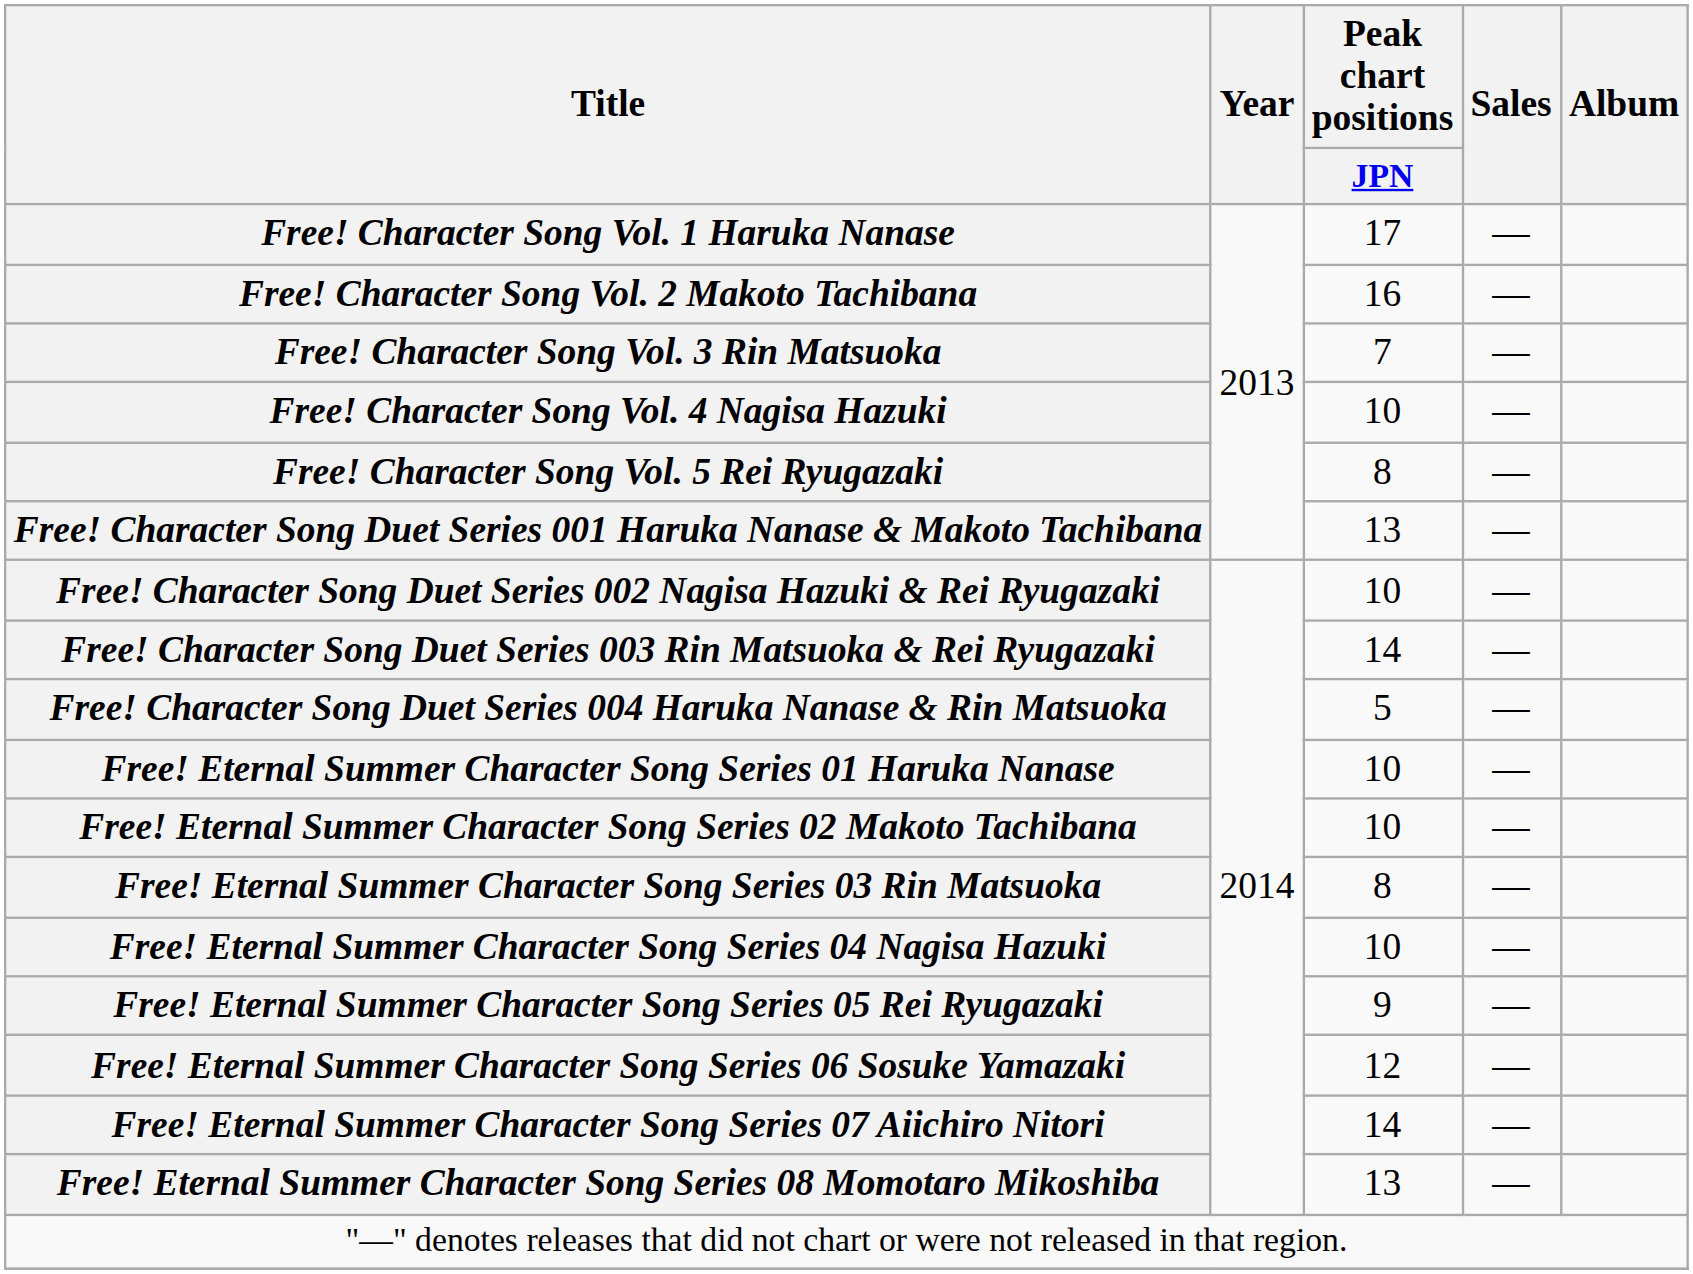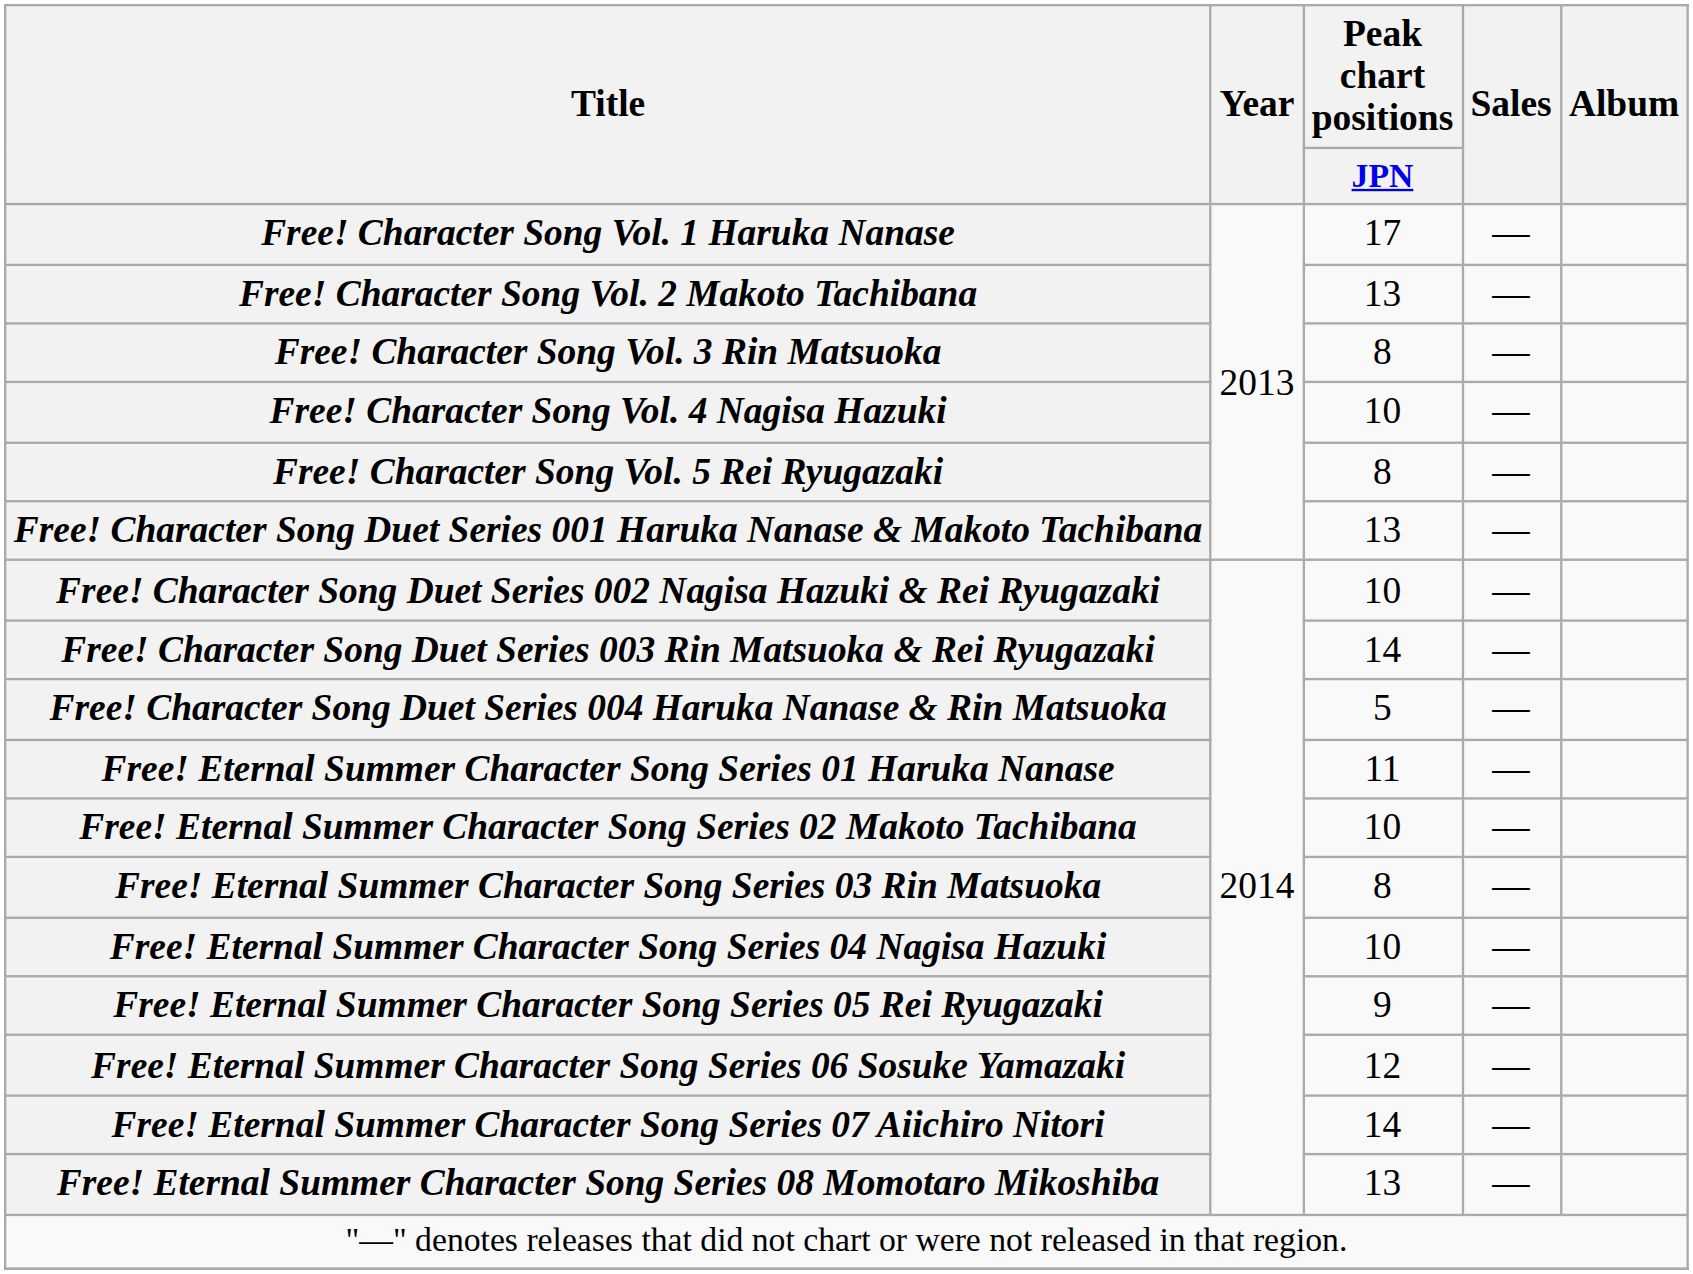 <table class="wikitable plainrowheaders" style="text-align:center;">
 <tr>
 <th scope="col" rowspan="2">Title</th>
 <th scope="col" rowspan="2">Year</th>
 <th scope="col" colspan="1" width="30">Peak chart positions</th>
 <th scope="col" rowspan="2">Sales</th>
 <th scope="col" rowspan="2">Album</th>
 </tr>
 <tr>
 <th scope="col" style="font-size:90%;"><a href='#'>JPN</a><br></th>
 </tr>
 <tr>
 <th scope="row"><em>Free! Character Song Vol. 1 Haruka Nanase</em></th>
 <td rowspan="6">2013</td>
 <td>17</td>
 <td>—</td>
 <td></td>
 </tr>
 <tr>
 <th scope="row"><em>Free! Character Song Vol. 2 Makoto Tachibana</em></th>
-<td>16</td>
+<td>13</td>
 <td>—</td>
 <td></td>
 </tr>
 <tr>
 <th scope="row"><em>Free! Character Song Vol. 3 Rin Matsuoka</em></th>
-<td>7</td>
+<td>8</td>
 <td>—</td>
 <td></td>
 </tr>
 <tr>
 <th scope="row"><em>Free! Character Song Vol. 4 Nagisa Hazuki</em></th>
 <td>10</td>
 <td>—</td>
 <td></td>
 </tr>
 <tr>
 <th scope="row"><em>Free! Character Song Vol. 5 Rei Ryugazaki</em></th>
 <td>8</td>
 <td>—</td>
 <td></td>
 </tr>
 <tr>
 <th scope="row"><em>Free! Character Song Duet Series 001 Haruka Nanase & Makoto Tachibana</em></th>
 <td>13</td>
 <td>—</td>
 <td></td>
 </tr>
 <tr>
 <th scope="row"><em>Free! Character Song Duet Series 002 Nagisa Hazuki & Rei Ryugazaki</em></th>
 <td rowspan="11">2014</td>
 <td>10</td>
 <td>—</td>
 <td></td>
 </tr>
 <tr>
 <th scope="row"><em>Free! Character Song Duet Series 003 Rin Matsuoka & Rei Ryugazaki</em></th>
 <td>14</td>
 <td>—</td>
 <td></td>
 </tr>
 <tr>
 <th scope="row"><em>Free! Character Song Duet Series 004 Haruka Nanase & Rin Matsuoka</em></th>
 <td>5</td>
 <td>—</td>
 <td></td>
 </tr>
 <tr>
 <th scope="row"><em>Free! Eternal Summer Character Song Series 01 Haruka Nanase</em></th>
-<td>10</td>
+<td>11</td>
 <td>—</td>
 <td></td>
 </tr>
 <tr>
 <th scope="row"><em>Free! Eternal Summer Character Song Series 02 Makoto Tachibana</em></th>
 <td>10</td>
 <td>—</td>
 <td></td>
 </tr>
 <tr>
 <th scope="row"><em>Free! Eternal Summer Character Song Series 03 Rin Matsuoka</em></th>
 <td>8</td>
 <td>—</td>
 <td></td>
 </tr>
 <tr>
 <th scope="row"><em>Free! Eternal Summer Character Song Series 04 Nagisa Hazuki</em></th>
 <td>10</td>
 <td>—</td>
 <td></td>
 </tr>
 <tr>
 <th scope="row"><em>Free! Eternal Summer Character Song Series 05 Rei Ryugazaki</em></th>
 <td>9</td>
 <td>—</td>
 <td></td>
 </tr>
 <tr>
 <th scope="row"><em>Free! Eternal Summer Character Song Series 06 Sosuke Yamazaki</em></th>
 <td>12</td>
 <td>—</td>
 <td></td>
 </tr>
 <tr>
 <th scope="row"><em>Free! Eternal Summer Character Song Series 07 Aiichiro Nitori</em></th>
 <td>14</td>
 <td>—</td>
 <td></td>
 </tr>
 <tr>
 <th scope="row"><em>Free! Eternal Summer Character Song Series 08 Momotaro Mikoshiba</em></th>
 <td>13</td>
 <td>—</td>
 <td></td>
 </tr>
 <tr>
 <td colspan="5" style="font-size:90%;">"—" denotes releases that did not chart or were not released in that region.</td>
 </tr>
 <tr>
 </tr>
 </table>
